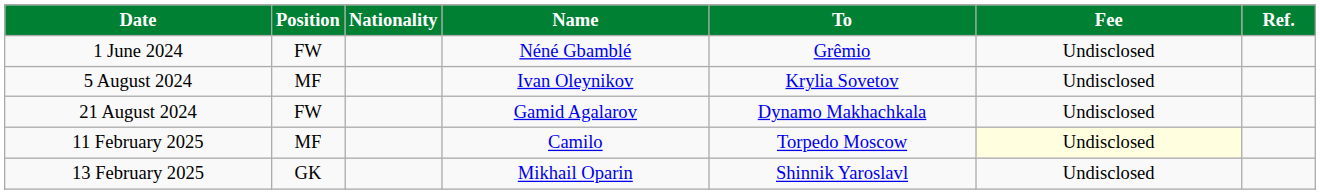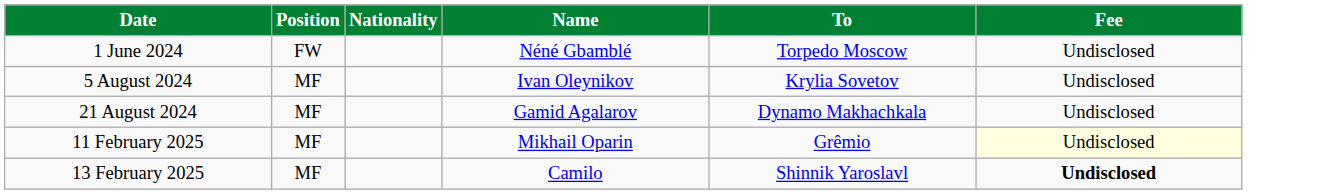 <table class="wikitable"  style="text-align:center; font-size:90%; ">
 <tr>
 <th style="background:#008033; color:white; width:200px;">Date</th>
 <th style="background:#008033; color:white; width:50px;">Position</th>
 <th style="background:#008033; color:white; width:50px;">Nationality</th>
 <th style="background:#008033; color:white; width:200px;">Name</th>
 <th style="background:#008033; color:white; width:200px;">To</th>
 <th style="background:#008033; color:white; width:200px;">Fee</th>
-<th style="background:#008033; color:white; width:50px;">Ref.</th>
 </tr>
 <tr>
 <td>1 June 2024</td>
 <td>FW</td>
 <td></td>
 <td><a href='#'>Néné Gbamblé</a></td>
-<td><a href='#'>Grêmio</a></td>
+<td><a href='#'>Torpedo Moscow</a></td>
 <td>Undisclosed</td>
-<td></td>
 </tr>
 <tr>
 <td>5 August 2024</td>
 <td>MF</td>
 <td></td>
 <td><a href='#'>Ivan Oleynikov</a></td>
 <td><a href='#'>Krylia Sovetov</a></td>
 <td>Undisclosed</td>
-<td></td>
 </tr>
 <tr>
 <td>21 August 2024</td>
-<td>FW</td>
+<td>MF</td>
 <td></td>
 <td><a href='#'>Gamid Agalarov</a></td>
 <td><a href='#'>Dynamo Makhachkala</a></td>
 <td>Undisclosed</td>
-<td></td>
 </tr>
 <tr>
 <td>11 February 2025</td>
 <td>MF</td>
 <td></td>
-<td><a href='#'>Camilo</a></td>
-<td><a href='#'>Torpedo Moscow</a></td>
+<td><a href='#'>Mikhail Oparin</a></td>
+<td><a href='#'>Grêmio</a></td>
 <td style="background: lightyellow;">Undisclosed</td>
-<td></td>
 </tr>
 <tr>
 <td>13 February 2025</td>
-<td>GK</td>
+<td>MF</td>
 <td></td>
-<td><a href='#'>Mikhail Oparin</a></td>
+<td><a href='#'>Camilo</a></td>
 <td><a href='#'>Shinnik Yaroslavl</a></td>
-<td>Undisclosed</td>
-<td></td>
+<td><strong>Undisclosed</strong></td>
 </tr>
 </table>
